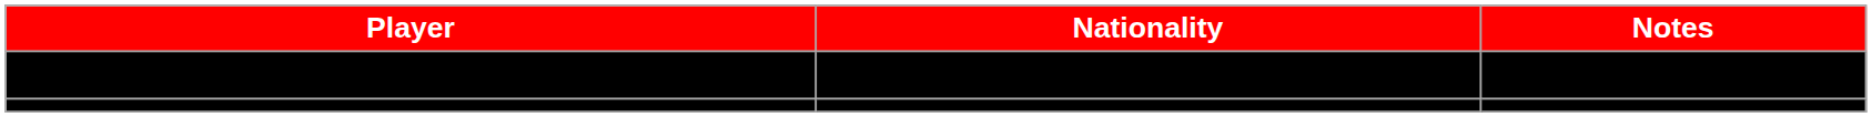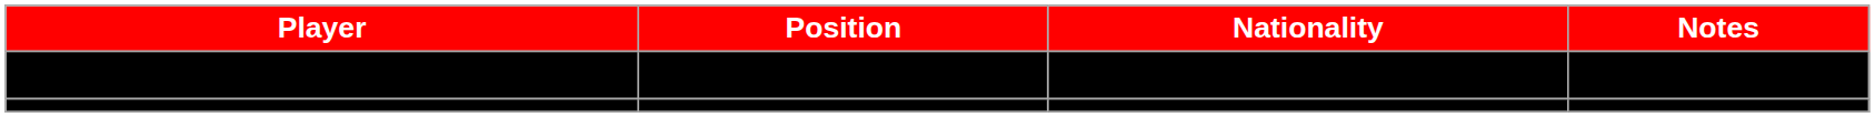 <table class="wikitable" width="80%">
 <tr align="center"  style="background:red;color:#FFFFFF;">
 <td><strong>Player</strong></td>
+<td><strong>Position</strong></td>
 <td><strong>Nationality</strong></td>
 <td><strong>Notes</strong></td>
 </tr>
 <tr align="center" bgcolor=" ">
 <td>Diana Bennett</td>
+<td>Forward</td>
 <td></td>
 <td></td>
 </tr>
 <tr align="center" bgcolor=" ">
 <td></td>
 <td></td>
 <td></td>
+<td></td>
 </tr>
 </table>
